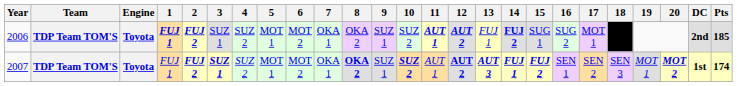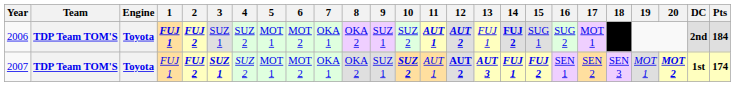 <table class="wikitable" style="text-align:center; font-size:85%">
 <tr>
 <th>Year</th>
 <th>Team</th>
 <th>Engine</th>
 <th>1</th>
 <th>2</th>
 <th>3</th>
 <th>4</th>
 <th>5</th>
 <th>6</th>
 <th>7</th>
 <th>8</th>
 <th>9</th>
 <th>10</th>
 <th>11</th>
 <th>12</th>
 <th>13</th>
 <th>14</th>
 <th>15</th>
 <th>16</th>
 <th>17</th>
 <th>18</th>
 <th>19</th>
 <th>20</th>
 <th>DC</th>
 <th>Pts</th>
 </tr>
 <tr>
 <td><a href='#'>2006</a></td>
 <th nowrap><a href='#'>TDP Team TOM'S</a></th>
 <th><a href='#'>Toyota</a></th>
 <td style="background:#FFDF9F;"><strong><em><a href='#'>FUJ<br>1</a></em></strong><br></td>
 <td style="background:#FFFFBF;"><strong><em><a href='#'>FUJ<br>2</a></em></strong><br></td>
 <td style="background:#DFDFDF;"><a href='#'>SUZ<br>1</a><br></td>
 <td style="background:#DFFFDF;"><a href='#'>SUZ<br>2</a><br></td>
 <td style="background:#DFFFDF;"><a href='#'>MOT<br>1</a><br></td>
 <td style="background:#DFFFDF;"><a href='#'>MOT<br>2</a><br></td>
 <td style="background:#DFFFDF;"><a href='#'>OKA<br>1</a><br></td>
 <td style="background:#EFCFFF;"><a href='#'>OKA<br>2</a><br></td>
 <td style="background:#EFCFFF;"><a href='#'>SUZ<br>1</a><br></td>
 <td style="background:#DFFFDF;"><a href='#'>SUZ<br>2</a><br></td>
 <td style="background:#FFFFBF;"><strong><em><a href='#'>AUT<br>1</a></em></strong><br></td>
 <td style="background:#DFDFDF;"><strong><em><a href='#'>AUT<br>2</a></em></strong><br></td>
 <td style="background:#FFFFBF;"><em><a href='#'>FUJ<br>1</a></em><br></td>
 <td style="background:#DFDFDF;"><strong><a href='#'>FUJ<br>2</a></strong><br></td>
 <td style="background:#DFDFDF;"><a href='#'>SUG<br>1</a><br></td>
 <td style="background:#DFFFDF;"><a href='#'>SUG<br>2</a><br></td>
 <td style="background:#EFCFFF;"><a href='#'>MOT<br>1</a><br></td>
 <td bgcolor="#000000" style="color:#FFFFFF"><a href='#'></a><br></td>
 <td colspan=2></td>
 <th style="background:#DFDFDF;">2nd</th>
-<th style="background:#DFDFDF;">185</th>
+<th style="background:#DFDFDF;">184</th>
 </tr>
 <tr>
 <td><a href='#'>2007</a></td>
 <th nowrap><a href='#'>TDP Team TOM'S</a></th>
 <th><a href='#'>Toyota</a></th>
 <td style="background:#FFDF9F;"><em><a href='#'>FUJ<br>1</a></em><br></td>
 <td style="background:#FFFFBF;"><strong><em><a href='#'>FUJ<br>2</a></em></strong><br></td>
 <td style="background:#FFFFBF;"><strong><em><a href='#'>SUZ<br>1</a></em></strong><br></td>
 <td style="background:#DFFFDF;"><em><a href='#'>SUZ<br>2</a></em><br></td>
 <td style="background:#DFFFDF;"><a href='#'>MOT<br>1</a><br></td>
 <td style="background:#DFFFDF;"><a href='#'>MOT<br>2</a><br></td>
 <td style="background:#DFFFDF;"><a href='#'>OKA<br>1</a><br></td>
-<td style="background:#DFDFDF;"><strong><a href='#'>OKA<br>2</a><br></strong></td>
+<td style="background:#DFDFDF;"><a href='#'>OKA<br>2</a><br></td>
 <td style="background:#DFDFDF;"><a href='#'>SUZ<br>1</a><br></td>
 <td style="background:#FFDF9F;"><strong><em><a href='#'>SUZ<br>2</a></em><br></strong></td>
 <td style="background:#FFDF9F;"><em><a href='#'>AUT<br>1</a></em><br></td>
 <td style="background:#DFDFDF;"><strong><a href='#'>AUT<br>2</a></strong><br></td>
 <td style="background:#FFFFBF;"><strong><em><a href='#'>AUT<br>3</a></em></strong><br></td>
 <td style="background:#FFFFBF;"><strong><em><a href='#'>FUJ<br>1</a></em></strong><br></td>
 <td style="background:#FFFFBF;"><strong><em><a href='#'>FUJ<br>2</a></em></strong><br></td>
 <td style="background:#EFCFFF;"><a href='#'>SEN<br>1</a><br></td>
 <td style="background:#FFDF9F;"><a href='#'>SEN<br>2</a><br></td>
 <td style="background:#EFCFFF;"><a href='#'>SEN<br>3</a><br></td>
 <td style="background:#DFDFDF;"><em><a href='#'>MOT<br>1</a></em><br></td>
 <td style="background:#FFFFBF;"><strong><em><a href='#'>MOT<br>2</a></em></strong><br></td>
 <th style="background:#FFFFBF;">1st</th>
 <th style="background:#FFFFBF;">174</th>
 </tr>
 </table>
